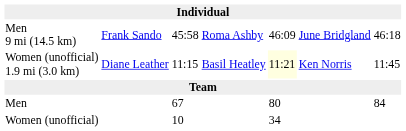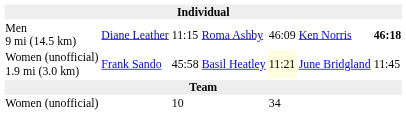 <table>
 <tr>
 <td colspan=7 bgcolor=#eeeeee style=text-align:center;><strong>Individual</strong></td>
 </tr>
 <tr>
 <td>Men<br>9 mi (14.5 km)</td>
-<td><a href='#'>Frank Sando</a><br></td>
-<td>45:58</td>
+<td><a href='#'>Diane Leather</a><br></td>
+<td>11:15</td>
 <td><a href='#'>Roma Ashby</a><br></td>
 <td>46:09</td>
-<td><a href='#'>June Bridgland</a><br></td>
-<td>46:18</td>
+<td><a href='#'>Ken Norris</a><br></td>
+<td><strong>46:18</strong></td>
 </tr>
 <tr>
 <td>Women (unofficial)<br>1.9 mi (3.0 km)</td>
-<td><a href='#'>Diane Leather</a><br></td>
-<td>11:15</td>
+<td><a href='#'>Frank Sando</a><br></td>
+<td>45:58</td>
 <td><a href='#'>Basil Heatley</a><br></td>
 <td style="background: lightyellow;">11:21</td>
-<td><a href='#'>Ken Norris</a><br></td>
+<td><a href='#'>June Bridgland</a><br></td>
 <td>11:45</td>
 </tr>
 <tr>
 <td colspan=7 bgcolor=#eeeeee style=text-align:center;><strong>Team</strong></td>
-</tr>
-<tr>
-<td>Men</td>
-<td></td>
-<td>67</td>
-<td></td>
-<td>80</td>
-<td></td>
-<td>84</td>
 </tr>
 <tr>
 <td>Women (unofficial)</td>
 <td></td>
 <td>10</td>
 <td></td>
 <td>34</td>
 <td></td>
 <td></td>
 </tr>
 </table>
